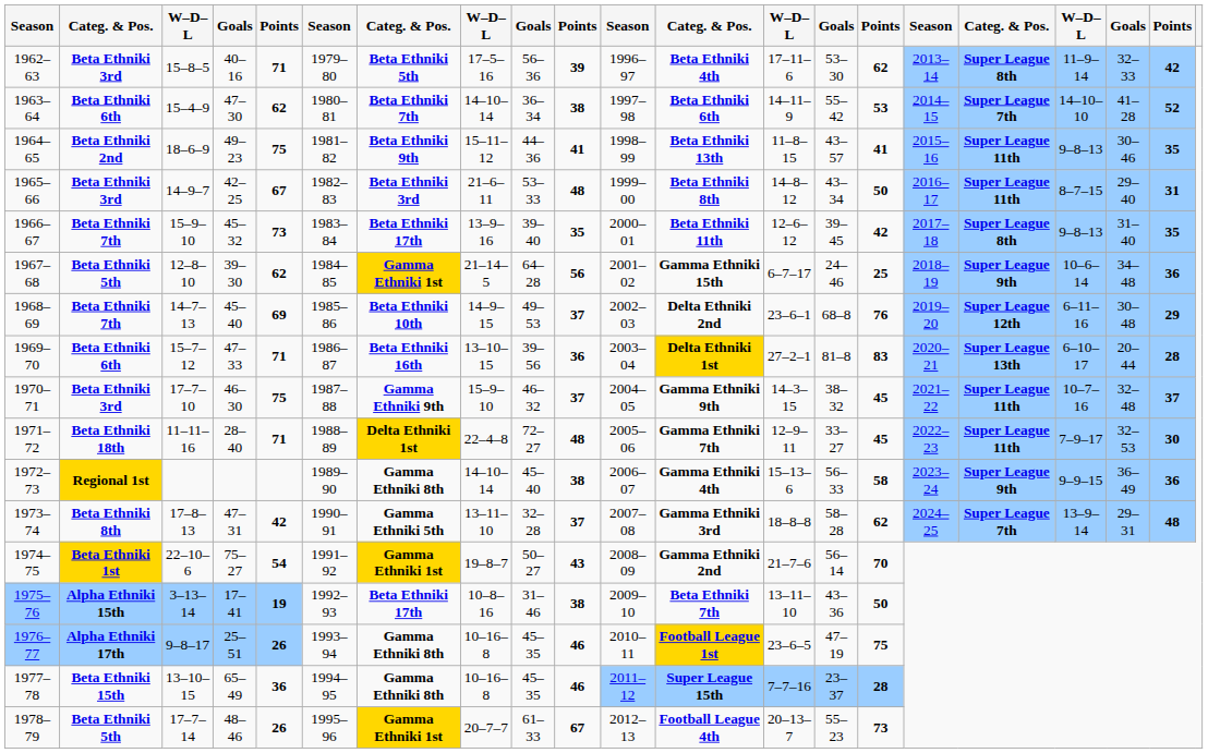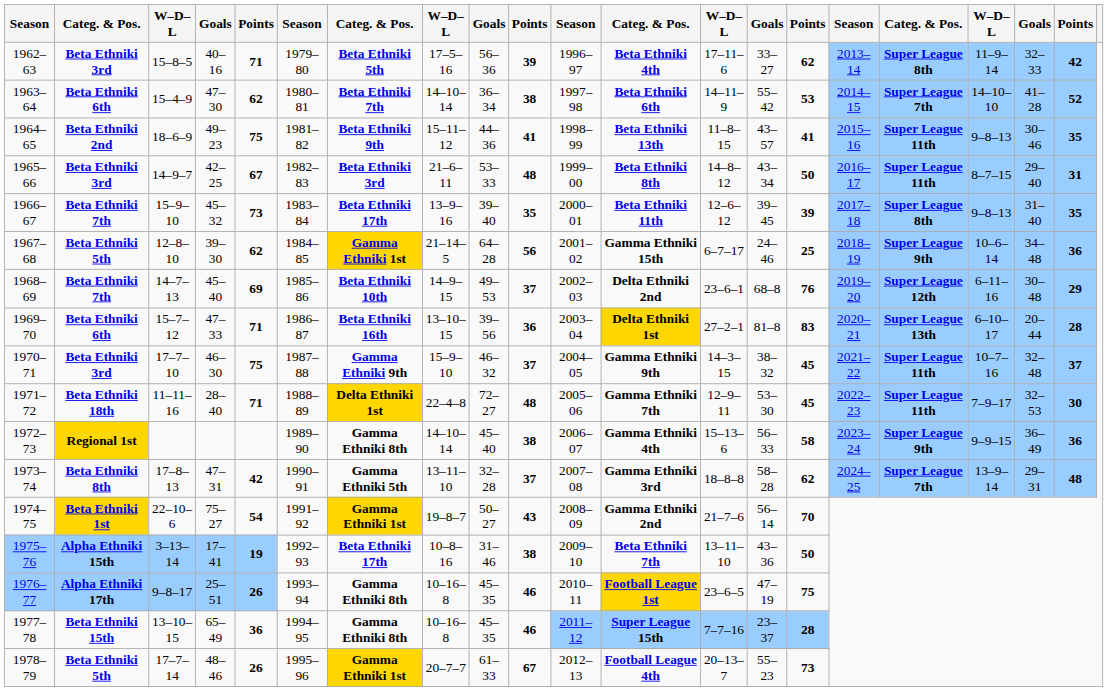 <table class="wikitable" style="text-align: center; font-size:95%">
 <tr style="text-align:center; background:#f5f5f5;">
 <td><strong>Season</strong></td>
 <td style="text-align:center; background:#f5f5f5;"><strong>Categ. & Pos.</strong></td>
 <td style="text-align:center; background:#f5f5f5;"><strong>W–D–L</strong></td>
 <td style="text-align:center; background:#f5f5f5;"><strong>Goals</strong></td>
 <td style="text-align:center; background:#f5f5f5;"><strong>Points</strong></td>
 <td style="text-align:center; background:#f5f5f5;"><strong>Season</strong></td>
 <td style="text-align:center; background:#f5f5f5;"><strong>Categ. & Pos.</strong></td>
 <td style="text-align:center; background:#f5f5f5;"><strong>W–D–L</strong></td>
 <td style="text-align:center; background:#f5f5f5;"><strong>Goals</strong></td>
 <td style="text-align:center; background:#f5f5f5;"><strong>Points</strong></td>
 <td style="text-align:center; background:#f5f5f5;"><strong>Season</strong></td>
 <td style="text-align:center; background:#f5f5f5;"><strong>Categ. & Pos.</strong></td>
 <td style="text-align:center; background:#f5f5f5;"><strong>W–D–L</strong></td>
 <td style="text-align:center; background:#f5f5f5;"><strong>Goals</strong></td>
 <td style="text-align:center; background:#f5f5f5;"><strong>Points</strong></td>
 <td style="text-align:center; background:#f5f5f5;"><strong>Season</strong></td>
 <td style="text-align:center; background:#f5f5f5;"><strong>Categ. & Pos.</strong></td>
 <td style="text-align:center; background:#f5f5f5;"><strong>W–D–L</strong></td>
 <td style="text-align:center; background:#f5f5f5;"><strong>Goals</strong></td>
 <td style="text-align:center; background:#f5f5f5;"><strong>Points</strong></td>
 <td style="text-align:center; background:#f5f5f5;"></td>
 </tr>
 <tr>
 <td style="text-align: center;">1962–63</td>
 <td style="text-align: center;"><a href='#'><strong>Beta Ethniki 3rd</strong></a></td>
 <td style="text-align: center;">15–8–5</td>
 <td style="text-align: center;">40–16</td>
 <td style="text-align: center;"><strong>71</strong></td>
 <td style="text-align: center;">1979–80</td>
 <td style="text-align: center;"><a href='#'><strong>Beta Ethniki 5th</strong></a></td>
 <td style="text-align: center;">17–5–16</td>
 <td style="text-align: center;">56–36</td>
 <td style="text-align: center;"><strong>39</strong></td>
 <td style="text-align: center;">1996–97</td>
 <td style="text-align: center;"><a href='#'><strong>Beta Ethniki 4th</strong></a></td>
 <td style="text-align: center;">17–11–6</td>
-<td style="text-align: center;">53–30</td>
+<td style="text-align: center;">33–27</td>
 <td style="text-align: center;"><strong>62</strong></td>
 <td style="background:#9acdff;"><a href='#'>2013–14</a></td>
 <td style="background:#9acdff;"><strong><a href='#'>Super League</a> 8th</strong></td>
 <td style="background:#9acdff;">11–9–14</td>
 <td style="background:#9acdff;">32–33</td>
 <td style="background:#9acdff;"><strong>42</strong></td>
 </tr>
 <tr>
 <td style="text-align: center;">1963–64</td>
 <td style="text-align: center;"><a href='#'><strong>Beta Ethniki 6th</strong></a></td>
 <td style="text-align: center;">15–4–9</td>
 <td style="text-align: center;">47–30</td>
 <td style="text-align: center;"><strong>62</strong></td>
 <td style="text-align: center;">1980–81</td>
 <td style="text-align: center;"><a href='#'><strong>Beta Ethniki 7th</strong></a></td>
 <td style="text-align: center;">14–10–14</td>
 <td style="text-align: center;">36–34</td>
 <td style="text-align: center;"><strong>38</strong></td>
 <td style="text-align: center;">1997–98</td>
 <td style="text-align: center;"><a href='#'><strong>Beta Ethniki 6th</strong></a></td>
 <td style="text-align: center;">14–11–9</td>
 <td style="text-align: center;">55–42</td>
 <td style="text-align: center;"><strong>53</strong></td>
 <td style="background:#9acdff;"><a href='#'>2014–15</a></td>
 <td style="background:#9acdff;"><strong><a href='#'>Super League</a> 7th</strong></td>
 <td style="background:#9acdff;">14–10–10</td>
 <td style="background:#9acdff;">41–28</td>
 <td style="background:#9acdff;"><strong>52</strong></td>
 </tr>
 <tr>
 <td style="text-align: center;">1964–65</td>
 <td style="text-align: center;"><a href='#'><strong>Beta Ethniki 2nd</strong></a></td>
 <td style="text-align: center;">18–6–9</td>
 <td style="text-align: center;">49–23</td>
 <td style="text-align: center;"><strong>75</strong></td>
 <td style="text-align: center;">1981–82</td>
 <td style="text-align: center;"><a href='#'><strong>Beta Ethniki 9th</strong></a></td>
 <td style="text-align: center;">15–11–12</td>
 <td style="text-align: center;">44–36</td>
 <td style="text-align: center;"><strong>41</strong></td>
 <td style="text-align: center;">1998–99</td>
 <td style="text-align: center;"><a href='#'><strong>Beta Ethniki 13th</strong></a></td>
 <td style="text-align: center;">11–8–15</td>
 <td style="text-align: center;">43–57</td>
 <td style="text-align: center;"><strong>41</strong></td>
 <td style="background:#9acdff;"><a href='#'>2015–16</a></td>
 <td style="background:#9acdff;"><strong><a href='#'>Super League</a> 11th</strong></td>
 <td style="background:#9acdff;">9–8–13</td>
 <td style="background:#9acdff;">30–46</td>
 <td style="background:#9acdff;"><strong>35</strong></td>
 </tr>
 <tr>
 <td style="text-align: center;">1965–66</td>
 <td style="text-align: center;"><a href='#'><strong>Beta Ethniki 3rd</strong></a></td>
 <td style="text-align: center;">14–9–7</td>
 <td style="text-align: center;">42–25</td>
 <td style="text-align: center;"><strong>67</strong></td>
 <td style="text-align: center;">1982–83</td>
 <td style="text-align: center;"><a href='#'><strong>Beta Ethniki 3rd</strong></a></td>
 <td style="text-align: center;">21–6–11</td>
 <td style="text-align: center;">53–33</td>
 <td style="text-align: center;"><strong>48</strong></td>
 <td style="text-align: center;">1999–00</td>
 <td style="text-align: center;"><a href='#'><strong>Beta Ethniki 8th</strong></a></td>
 <td style="text-align: center;">14–8–12</td>
 <td style="text-align: center;">43–34</td>
 <td style="text-align: center;"><strong>50</strong></td>
 <td style="background:#9acdff;"><a href='#'>2016–17</a></td>
 <td style="background:#9acdff;"><strong><a href='#'>Super League</a> 11th</strong></td>
 <td style="background:#9acdff;">8–7–15</td>
 <td style="background:#9acdff;">29–40</td>
 <td style="background:#9acdff;"><strong>31</strong></td>
 </tr>
 <tr>
 <td style="text-align: center;">1966–67</td>
 <td style="text-align: center;"><a href='#'><strong>Beta Ethniki 7th</strong></a></td>
 <td style="text-align: center;">15–9–10</td>
 <td style="text-align: center;">45–32</td>
 <td style="text-align: center;"><strong>73</strong></td>
 <td style="text-align: center;">1983–84</td>
 <td style="text-align: center;"><a href='#'><strong>Beta Ethniki 17th</strong></a></td>
 <td style="text-align: center;">13–9–16</td>
 <td style="text-align: center;">39–40</td>
 <td style="text-align: center;"><strong>35</strong></td>
 <td style="text-align: center;">2000–01</td>
 <td style="text-align: center;"><a href='#'><strong>Beta Ethniki 11th</strong></a></td>
 <td style="text-align: center;">12–6–12</td>
 <td style="text-align: center;">39–45</td>
-<td style="text-align: center;"><strong>42</strong></td>
+<td style="text-align: center;"><strong>39</strong></td>
 <td style="background:#9acdff;"><a href='#'>2017–18</a></td>
 <td style="background:#9acdff;"><strong><a href='#'>Super League</a> 8th</strong></td>
 <td style="background:#9acdff;">9–8–13</td>
 <td style="background:#9acdff;">31–40</td>
 <td style="background:#9acdff;"><strong>35</strong></td>
 </tr>
 <tr>
 <td style="text-align: center;">1967–68</td>
 <td style="text-align: center;"><a href='#'><strong>Beta Ethniki 5th</strong></a></td>
 <td style="text-align: center;">12–8–10</td>
 <td style="text-align: center;">39–30</td>
 <td style="text-align: center;"><strong>62</strong></td>
 <td style="text-align: center;">1984–85</td>
 <td style="background:gold"><strong><a href='#'>Gamma Ethniki</a> 1st</strong></td>
 <td style="text-align: center;">21–14–5</td>
 <td style="text-align: center;">64–28</td>
 <td style="text-align: center;"><strong>56</strong></td>
 <td style="text-align: center;">2001–02</td>
 <td style="text-align: center;"><strong>Gamma Ethniki 15th</strong></td>
 <td style="text-align: center;">6–7–17</td>
 <td style="text-align: center;">24–46</td>
 <td style="text-align: center;"><strong>25</strong></td>
 <td style="background:#9acdff;"><a href='#'>2018–19</a></td>
 <td style="background:#9acdff;"><strong><a href='#'>Super League</a> 9th</strong></td>
 <td style="background:#9acdff;">10–6–14</td>
 <td style="background:#9acdff;">34–48</td>
 <td style="background:#9acdff;"><strong>36</strong></td>
 </tr>
 <tr>
 <td style="text-align: center;">1968–69</td>
 <td style="text-align: center;"><a href='#'><strong>Beta Ethniki 7th</strong></a></td>
 <td style="text-align: center;">14–7–13</td>
 <td style="text-align: center;">45–40</td>
 <td style="text-align: center;"><strong>69</strong></td>
 <td style="text-align: center;">1985–86</td>
 <td style="text-align: center;"><a href='#'><strong>Beta Ethniki 10th</strong></a></td>
 <td style="text-align: center;">14–9–15</td>
 <td style="text-align: center;">49–53</td>
 <td style="text-align: center;"><strong>37</strong></td>
 <td style="text-align: center;">2002–03</td>
 <td style="text-align: center;"><strong>Delta Ethniki 2nd</strong></td>
 <td style="text-align: center;">23–6–1</td>
 <td style="text-align: center;">68–8</td>
 <td style="text-align: center;"><strong>76</strong></td>
 <td style="background:#9acdff;"><a href='#'>2019–20</a></td>
 <td style="background:#9acdff;"><strong><a href='#'>Super League</a> 12th</strong></td>
 <td style="background:#9acdff;">6–11–16</td>
 <td style="background:#9acdff;">30–48</td>
 <td style="background:#9acdff;"><strong>29</strong></td>
 </tr>
 <tr>
 <td style="text-align: center;">1969–70</td>
 <td style="text-align: center;"><a href='#'><strong>Beta Ethniki 6th</strong></a></td>
 <td style="text-align: center;">15–7–12</td>
 <td style="text-align: center;">47–33</td>
 <td style="text-align: center;"><strong>71</strong></td>
 <td style="text-align: center;">1986–87</td>
 <td style="text-align: center;"><a href='#'><strong>Beta Ethniki 16th</strong></a></td>
 <td style="text-align: center;">13–10–15</td>
 <td style="text-align: center;">39–56</td>
 <td style="text-align: center;"><strong>36</strong></td>
 <td style="text-align: center;">2003–04</td>
 <td style="background:gold"><strong>Delta Ethniki 1st</strong></td>
 <td style="text-align: center;">27–2–1</td>
 <td style="text-align: center;">81–8</td>
 <td style="text-align: center;"><strong>83</strong></td>
 <td style="background:#9acdff;"><a href='#'>2020–21</a></td>
 <td style="background:#9acdff;"><strong><a href='#'>Super League</a> 13th</strong></td>
 <td style="background:#9acdff;">6–10–17</td>
 <td style="background:#9acdff;">20–44</td>
 <td style="background:#9acdff;"><strong>28</strong></td>
 </tr>
 <tr>
 <td style="text-align: center;">1970–71</td>
 <td style="text-align: center;"><a href='#'><strong>Beta Ethniki 3rd</strong></a></td>
 <td style="text-align: center;">17–7–10</td>
 <td style="text-align: center;">46–30</td>
 <td style="text-align: center;"><strong>75</strong></td>
 <td style="text-align: center;">1987–88</td>
 <td style="text-align: center;"><strong><a href='#'>Gamma Ethniki</a> 9th</strong></td>
 <td style="text-align: center;">15–9–10</td>
 <td style="text-align: center;">46–32</td>
 <td style="text-align: center;"><strong>37</strong></td>
 <td style="text-align: center;">2004–05</td>
 <td style="text-align: center;"><strong>Gamma Ethniki 9th</strong></td>
 <td style="text-align: center;">14–3–15</td>
 <td style="text-align: center;">38–32</td>
 <td style="text-align: center;"><strong>45</strong></td>
 <td style="background:#9acdff;"><a href='#'>2021–22</a></td>
 <td style="background:#9acdff;"><strong><a href='#'>Super League</a> 11th</strong></td>
 <td style="background:#9acdff;">10–7–16</td>
 <td style="background:#9acdff;">32–48</td>
 <td style="background:#9acdff;"><strong>37</strong></td>
 </tr>
 <tr>
 <td style="text-align: center;">1971–72</td>
 <td style="text-align: center;"><a href='#'><strong>Beta Ethniki 18th</strong></a></td>
 <td style="text-align: center;">11–11–16</td>
 <td style="text-align: center;">28–40</td>
 <td style="text-align: center;"><strong>71</strong></td>
 <td style="text-align: center;">1988–89</td>
 <td style="background:gold"><strong>Delta Ethniki 1st</strong></td>
 <td style="text-align: center;">22–4–8</td>
 <td style="text-align: center;">72–27</td>
 <td style="text-align: center;"><strong>48</strong></td>
 <td style="text-align: center;">2005–06</td>
 <td style="text-align: center;"><strong>Gamma Ethniki 7th</strong></td>
 <td style="text-align: center;">12–9–11</td>
-<td style="text-align: center;">33–27</td>
+<td style="text-align: center;">53–30</td>
 <td style="text-align: center;"><strong>45</strong></td>
 <td style="background:#9acdff;"><a href='#'>2022–23</a></td>
 <td style="background:#9acdff;"><strong><a href='#'>Super League</a> 11th</strong></td>
 <td style="background:#9acdff;">7–9–17</td>
 <td style="background:#9acdff;">32–53</td>
 <td style="background:#9acdff;"><strong>30</strong></td>
 </tr>
 <tr>
 <td style="text-align: center;">1972–73</td>
 <td style="background:gold"><strong>Regional 1st</strong></td>
 <td style="text-align: center;"></td>
 <td style="text-align: center;"></td>
 <td style="text-align: center;"></td>
 <td style="text-align: center;">1989–90</td>
 <td style="text-align: center;"><strong>Gamma Ethniki 8th</strong></td>
 <td style="text-align: center;">14–10–14</td>
 <td style="text-align: center;">45–40</td>
 <td style="text-align: center;"><strong>38</strong></td>
 <td style="text-align: center;">2006–07</td>
 <td style="text-align: center;"><strong>Gamma Ethniki 4th</strong></td>
 <td style="text-align: center;">15–13–6</td>
 <td style="text-align: center;">56–33</td>
 <td style="text-align: center;"><strong>58</strong></td>
 <td style="background:#9acdff;"><a href='#'>2023–24</a></td>
 <td style="background:#9acdff;"><strong><a href='#'>Super League</a> 9th</strong></td>
 <td style="background:#9acdff;">9–9–15</td>
 <td style="background:#9acdff;">36–49</td>
 <td style="background:#9acdff;"><strong>36</strong></td>
 </tr>
 <tr>
 <td style="text-align: center;">1973–74</td>
 <td style="text-align: center;"><a href='#'><strong>Beta Ethniki 8th</strong></a></td>
 <td style="text-align: center;">17–8–13</td>
 <td style="text-align: center;">47–31</td>
 <td style="text-align: center;"><strong>42</strong></td>
 <td style="text-align: center;">1990–91</td>
 <td style="text-align: center;"><strong>Gamma Ethniki 5th</strong></td>
 <td style="text-align: center;">13–11–10</td>
 <td style="text-align: center;">32–28</td>
 <td style="text-align: center;"><strong>37</strong></td>
 <td style="text-align: center;">2007–08</td>
 <td style="text-align: center;"><strong>Gamma Ethniki 3rd</strong></td>
 <td style="text-align: center;">18–8–8</td>
 <td style="text-align: center;">58–28</td>
 <td style="text-align: center;"><strong>62</strong></td>
 <td style="background:#9acdff;"><a href='#'>2024–25</a></td>
 <td style="background:#9acdff;"><strong><a href='#'>Super League</a> 7th</strong></td>
 <td style="background:#9acdff;">13–9–14</td>
 <td style="background:#9acdff;">29–31</td>
 <td style="background:#9acdff;"><strong>48</strong></td>
 </tr>
 <tr>
 <td style="text-align: center;">1974–75</td>
 <td style="background:gold"><a href='#'><strong>Beta Ethniki 1st</strong></a></td>
 <td style="text-align: center;">22–10–6</td>
 <td style="text-align: center;">75–27</td>
 <td style="text-align: center;"><strong>54</strong></td>
 <td style="text-align: center;">1991–92</td>
 <td style="background:gold"><strong>Gamma Ethniki 1st</strong></td>
 <td style="text-align: center;">19–8–7</td>
 <td style="text-align: center;">50–27</td>
 <td style="text-align: center;"><strong>43</strong></td>
 <td style="text-align: center;">2008–09</td>
 <td style="text-align: center;"><strong>Gamma Ethniki 2nd</strong></td>
 <td style="text-align: center;">21–7–6</td>
 <td style="text-align: center;">56–14</td>
 <td style="text-align: center;"><strong>70</strong></td>
 </tr>
 <tr>
 <td style="background:#9acdff;"><a href='#'>1975–76</a></td>
 <td style="background:#9acdff;"><strong><a href='#'>Alpha Ethniki</a> 15th</strong></td>
 <td style="background:#9acdff;">3–13–14</td>
 <td style="background:#9acdff;">17–41</td>
 <td style="background:#9acdff;"><strong>19</strong></td>
 <td style="text-align: center;">1992–93</td>
 <td style="text-align: center;"><a href='#'><strong>Beta Ethniki 17th</strong></a></td>
 <td style="text-align: center;">10–8–16</td>
 <td style="text-align: center;">31–46</td>
 <td style="text-align: center;"><strong>38</strong></td>
 <td style="text-align: center;">2009–10</td>
 <td style="text-align: center;"><a href='#'><strong>Beta Ethniki 7th</strong></a></td>
 <td style="text-align: center;">13–11–10</td>
 <td style="text-align: center;">43–36</td>
 <td style="text-align: center;"><strong>50</strong></td>
 </tr>
 <tr>
 <td style="background:#9acdff;"><a href='#'>1976–77</a></td>
 <td style="background:#9acdff;"><strong><a href='#'>Alpha Ethniki</a> 17th</strong></td>
 <td style="background:#9acdff;">9–8–17</td>
 <td style="background:#9acdff;">25–51</td>
 <td style="background:#9acdff;"><strong>26</strong></td>
 <td style="text-align: center;">1993–94</td>
 <td style="text-align: center;"><strong>Gamma Ethniki 8th</strong></td>
 <td style="text-align: center;">10–16–8</td>
 <td style="text-align: center;">45–35</td>
 <td style="text-align: center;"><strong>46</strong></td>
 <td style="text-align: center;">2010–11</td>
 <td style="background:gold"><a href='#'><strong>Football League 1st</strong></a></td>
 <td style="text-align: center;">23–6–5</td>
 <td style="text-align: center;">47–19</td>
 <td style="text-align: center;"><strong>75</strong></td>
 </tr>
 <tr>
 <td style="text-align: center;">1977–78</td>
 <td style="text-align: center;"><a href='#'><strong>Beta Ethniki 15th</strong></a></td>
 <td style="text-align: center;">13–10–15</td>
 <td style="text-align: center;">65–49</td>
 <td style="text-align: center;"><strong>36</strong></td>
 <td style="text-align: center;">1994–95</td>
 <td style="text-align: center;"><strong>Gamma Ethniki 8th</strong></td>
 <td style="text-align: center;">10–16–8</td>
 <td style="text-align: center;">45–35</td>
 <td style="text-align: center;"><strong>46</strong></td>
 <td style="background:#9acdff;"><a href='#'>2011–12</a></td>
 <td style="background:#9acdff;"><strong><a href='#'>Super League</a> 15th</strong></td>
 <td style="background:#9acdff;">7–7–16</td>
 <td style="background:#9acdff;">23–37</td>
 <td style="background:#9acdff;"><strong>28</strong></td>
 </tr>
 <tr>
 <td style="text-align: center;">1978–79</td>
 <td style="text-align: center;"><a href='#'><strong>Beta Ethniki 5th</strong></a></td>
 <td style="text-align: center;">17–7–14</td>
 <td style="text-align: center;">48–46</td>
 <td style="text-align: center;"><strong>26</strong></td>
 <td style="text-align: center;">1995–96</td>
 <td style="background:gold"><strong>Gamma Ethniki 1st</strong></td>
 <td style="text-align: center;">20–7–7</td>
 <td style="text-align: center;">61–33</td>
 <td style="text-align: center;"><strong>67</strong></td>
 <td style="text-align: center;">2012–13</td>
 <td style="text-align: center;"><a href='#'><strong>Football League 4th</strong></a></td>
 <td style="text-align: center;">20–13–7</td>
 <td style="text-align: center;">55–23</td>
 <td style="text-align: center;"><strong>73</strong></td>
 </tr>
 </table>
